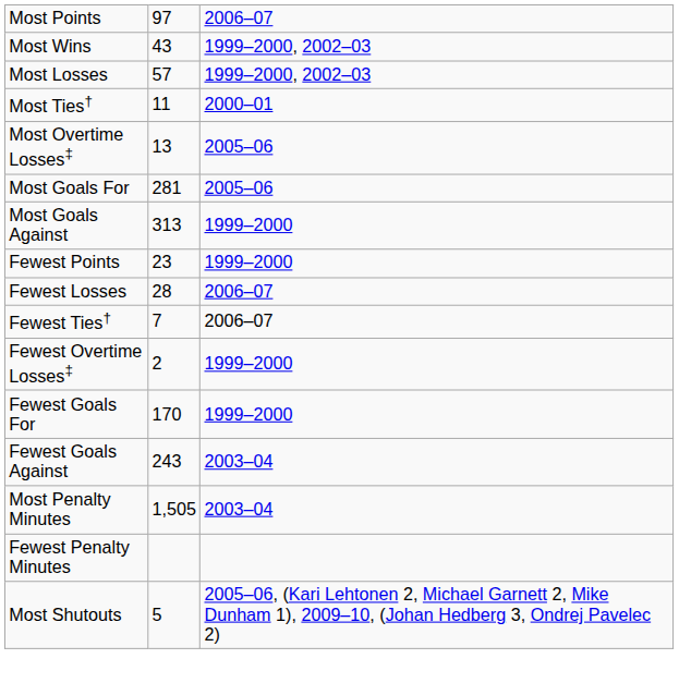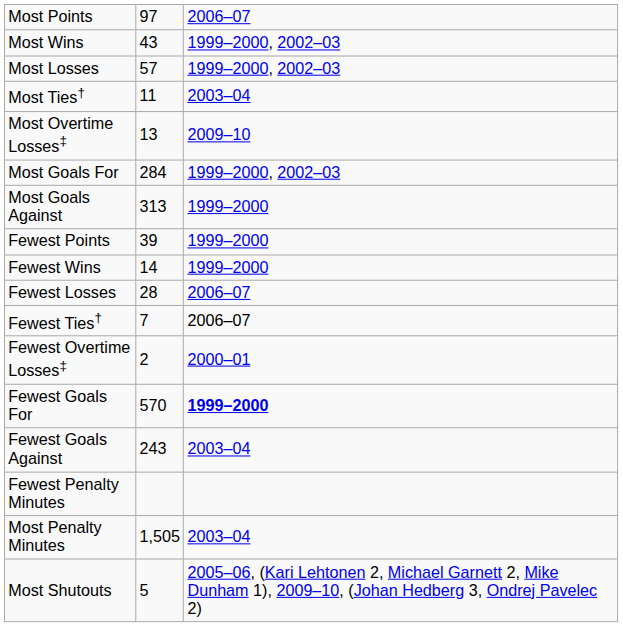 <table class="wikitable">
 <tr>
 <td>Most Points</td>
 <td>97</td>
 <td><a href='#'>2006–07</a></td>
 </tr>
 <tr>
 <td>Most Wins</td>
 <td>43</td>
 <td><a href='#'>1999–2000</a>, <a href='#'>2002–03</a></td>
 </tr>
 <tr>
 <td>Most Losses</td>
 <td>57</td>
 <td><a href='#'>1999–2000</a>, <a href='#'>2002–03</a></td>
 </tr>
 <tr>
 <td>Most Ties<sup>†</sup></td>
 <td>11</td>
-<td><a href='#'>2000–01</a></td>
+<td><a href='#'>2003–04</a></td>
 </tr>
 <tr>
 <td>Most Overtime Losses<sup>‡</sup></td>
 <td>13</td>
-<td><a href='#'>2005–06</a></td>
+<td><a href='#'>2009–10</a></td>
 </tr>
 <tr>
 <td>Most Goals For</td>
-<td>281</td>
-<td><a href='#'>2005–06</a></td>
+<td>284</td>
+<td><a href='#'>1999–2000</a>, <a href='#'>2002–03</a></td>
 </tr>
 <tr>
 <td>Most Goals Against</td>
 <td>313</td>
 <td><a href='#'>1999–2000</a></td>
 </tr>
 <tr>
 <td>Fewest Points</td>
-<td>23</td>
+<td>39</td>
+<td><a href='#'>1999–2000</a></td>
+</tr>
+<tr>
+<td>Fewest Wins</td>
+<td>14</td>
 <td><a href='#'>1999–2000</a></td>
 </tr>
 <tr>
 <td>Fewest Losses</td>
 <td>28</td>
 <td><a href='#'>2006–07</a></td>
 </tr>
 <tr>
 <td>Fewest Ties<sup>†</sup></td>
 <td>7</td>
 <td>2006–07</td>
 </tr>
 <tr>
 <td>Fewest Overtime Losses<sup>‡</sup></td>
 <td>2</td>
-<td><a href='#'>1999–2000</a></td>
+<td><a href='#'>2000–01</a></td>
 </tr>
 <tr>
 <td>Fewest Goals For</td>
-<td>170</td>
-<td><a href='#'>1999–2000</a></td>
+<td>570</td>
+<td><strong><a href='#'>1999–2000</a></strong></td>
 </tr>
 <tr>
 <td>Fewest Goals Against</td>
 <td>243</td>
-<td><a href='#'>2003–04</a></td>
-</tr>
-<tr>
-<td>Most Penalty Minutes</td>
-<td>1,505</td>
 <td><a href='#'>2003–04</a></td>
 </tr>
 <tr>
 <td>Fewest Penalty Minutes</td>
 <td></td>
 <td></td>
 </tr>
 <tr>
+<td>Most Penalty Minutes</td>
+<td>1,505</td>
+<td><a href='#'>2003–04</a></td>
+</tr>
+<tr>
 <td>Most Shutouts</td>
 <td>5</td>
 <td><a href='#'>2005–06</a>, (<a href='#'>Kari Lehtonen</a> 2, <a href='#'>Michael Garnett</a> 2, <a href='#'>Mike Dunham</a> 1), <a href='#'>2009–10</a>, (<a href='#'>Johan Hedberg</a> 3, <a href='#'>Ondrej Pavelec</a> 2)</td>
 </tr>
 </table>
